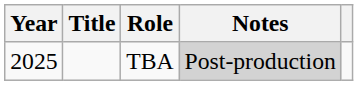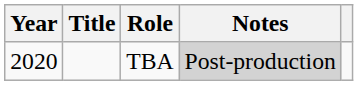 <table class="wikitable">
 <tr>
 <th>Year</th>
 <th>Title</th>
 <th>Role</th>
 <th>Notes</th>
 <th></th>
 </tr>
 <tr>
-<td>2025</td>
+<td>2020</td>
 <td></td>
 <td>TBA</td>
 <td style="background: lightgrey;">Post-production</td>
 <td style="text-align: center;"></td>
 </tr>
 </table>
